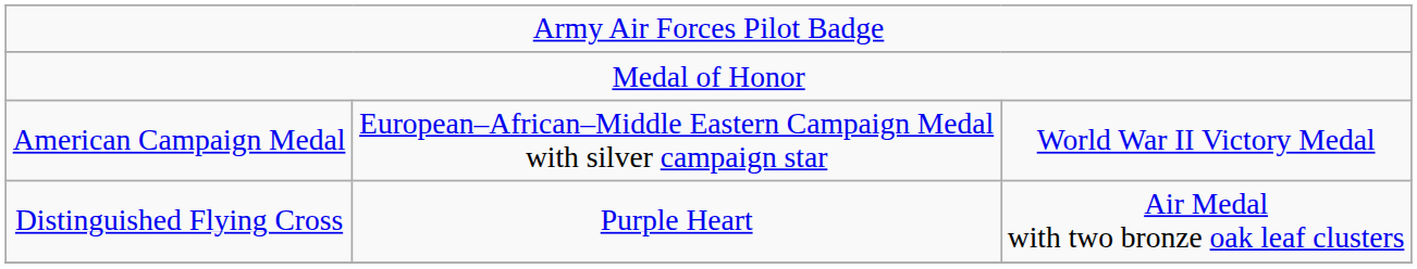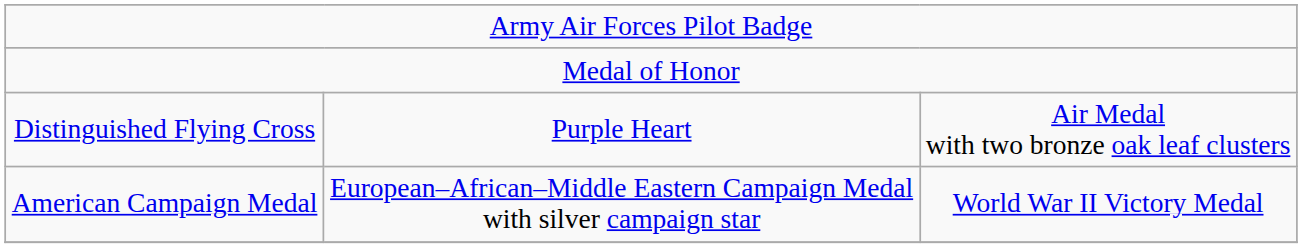 <table class="wikitable" style="margin:1em auto; text-align:center;">
 <tr>
 <td colspan="3"><a href='#'>Army Air Forces Pilot Badge</a></td>
 </tr>
 <tr>
 <td colspan="3"><a href='#'>Medal of Honor</a></td>
 </tr>
 <tr>
+<td><a href='#'>Distinguished Flying Cross</a></td>
+<td><a href='#'>Purple Heart</a></td>
+<td><a href='#'>Air Medal</a><br>with two bronze <a href='#'>oak leaf clusters</a></td>
+</tr>
+<tr>
 <td><a href='#'>American Campaign Medal</a></td>
 <td><a href='#'>European–African–Middle Eastern Campaign Medal</a><br>with silver <a href='#'>campaign star</a></td>
 <td><a href='#'>World War II Victory Medal</a></td>
 </tr>
 <tr>
-<td><a href='#'>Distinguished Flying Cross</a></td>
-<td><a href='#'>Purple Heart</a></td>
-<td><a href='#'>Air Medal</a><br>with two bronze <a href='#'>oak leaf clusters</a></td>
-</tr>
-<tr>
 </tr>
 </table>
